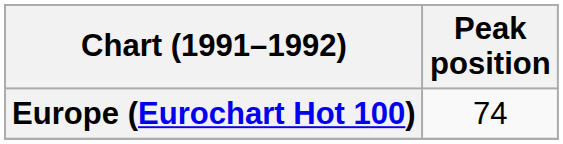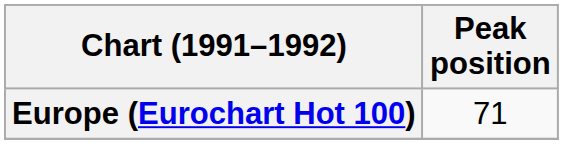 <table class="wikitable sortable plainrowheaders" style="text-align:center">
 <tr>
 <th>Chart (1991–1992)</th>
 <th>Peak<br>position</th>
 </tr>
 <tr>
 <th scope="row">Europe (<a href='#'>Eurochart Hot 100</a>)</th>
-<td>74</td>
+<td>71</td>
 </tr>
 <tr>
 </tr>
 <tr>
 </tr>
 </table>
